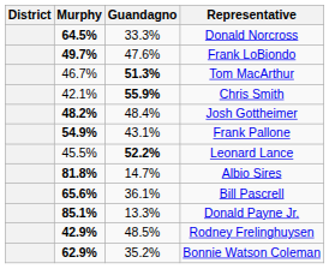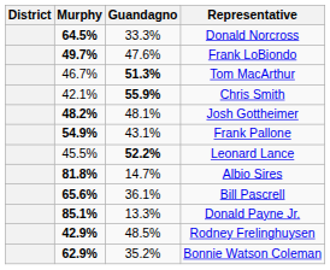 <table class=wikitable>
 <tr>
 <th>District</th>
 <th>Murphy</th>
 <th>Guandagno</th>
 <th>Representative</th>
 </tr>
 <tr align=center>
 <th></th>
 <td><strong>64.5%</strong></td>
 <td>33.3%</td>
 <td><a href='#'>Donald Norcross</a></td>
 </tr>
 <tr align=center>
 <th></th>
 <td><strong>49.7%</strong></td>
 <td>47.6%</td>
 <td><a href='#'>Frank LoBiondo</a></td>
 </tr>
 <tr align=center>
 <th></th>
 <td>46.7%</td>
 <td><strong>51.3%</strong></td>
 <td><a href='#'>Tom MacArthur</a></td>
 </tr>
 <tr align=center>
 <th></th>
 <td>42.1%</td>
 <td><strong>55.9%</strong></td>
 <td><a href='#'>Chris Smith</a></td>
 </tr>
 <tr align=center>
 <th></th>
 <td><strong>48.2%</strong></td>
-<td>48.4%</td>
+<td>48.1%</td>
 <td><a href='#'>Josh Gottheimer</a></td>
 </tr>
 <tr align=center>
 <th></th>
 <td><strong>54.9%</strong></td>
 <td>43.1%</td>
 <td><a href='#'>Frank Pallone</a></td>
 </tr>
 <tr align=center>
 <th></th>
 <td>45.5%</td>
 <td><strong>52.2%</strong></td>
 <td><a href='#'>Leonard Lance</a></td>
 </tr>
 <tr align=center>
 <th></th>
 <td><strong>81.8%</strong></td>
 <td>14.7%</td>
 <td><a href='#'>Albio Sires</a></td>
 </tr>
 <tr align=center>
 <th></th>
 <td><strong>65.6%</strong></td>
 <td>36.1%</td>
 <td><a href='#'>Bill Pascrell</a></td>
 </tr>
 <tr align=center>
 <th></th>
 <td><strong>85.1%</strong></td>
 <td>13.3%</td>
 <td><a href='#'>Donald Payne Jr.</a></td>
 </tr>
 <tr align=center>
 <th></th>
 <td><strong>42.9%</strong></td>
 <td>48.5%</td>
 <td><a href='#'>Rodney Frelinghuysen</a></td>
 </tr>
 <tr align=center>
 <th></th>
 <td><strong>62.9%</strong></td>
 <td>35.2%</td>
 <td><a href='#'>Bonnie Watson Coleman</a></td>
 </tr>
 </table>
